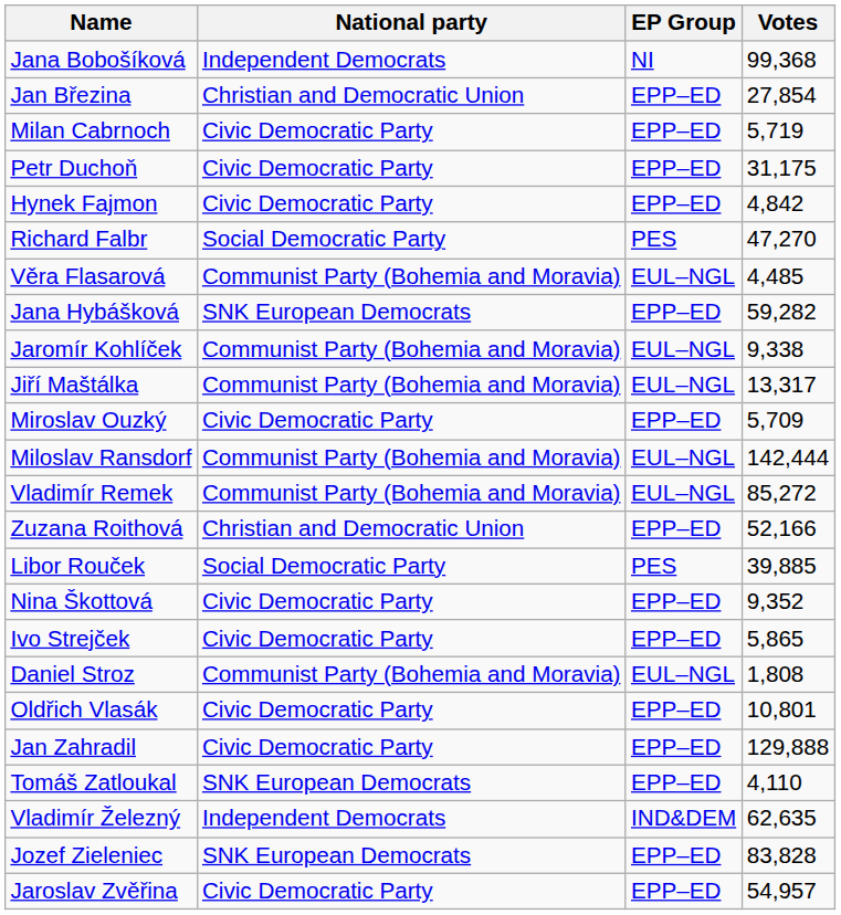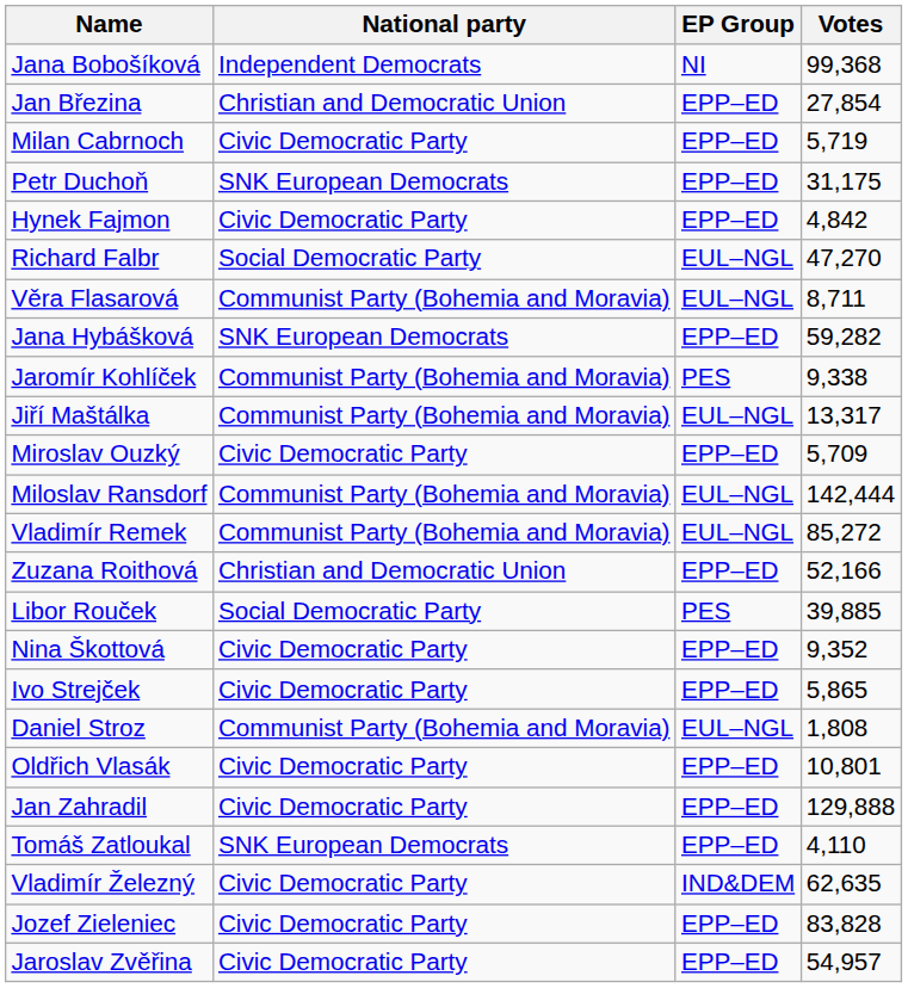 <table class="sortable wikitable">
 <tr>
 <th>Name</th>
 <th>National party</th>
 <th>EP Group</th>
 <th>Votes</th>
 </tr>
 <tr>
 <td><a href='#'>Jana Bobošíková</a></td>
 <td> <a href='#'>Independent Democrats</a></td>
 <td> <a href='#'>NI</a></td>
 <td>99,368</td>
 </tr>
 <tr>
 <td><a href='#'>Jan Březina</a></td>
 <td> <a href='#'>Christian and Democratic Union</a></td>
 <td> <a href='#'>EPP–ED</a></td>
 <td>27,854</td>
 </tr>
 <tr>
 <td><a href='#'>Milan Cabrnoch</a></td>
 <td> <a href='#'>Civic Democratic Party</a></td>
 <td> <a href='#'>EPP–ED</a></td>
 <td>5,719</td>
 </tr>
 <tr>
 <td><a href='#'>Petr Duchoň</a></td>
-<td> <a href='#'>Civic Democratic Party</a></td>
+<td> <a href='#'>SNK European Democrats</a></td>
 <td> <a href='#'>EPP–ED</a></td>
 <td>31,175</td>
 </tr>
 <tr>
 <td><a href='#'>Hynek Fajmon</a></td>
 <td> <a href='#'>Civic Democratic Party</a></td>
 <td> <a href='#'>EPP–ED</a></td>
 <td>4,842</td>
 </tr>
 <tr>
 <td><a href='#'>Richard Falbr</a></td>
 <td> <a href='#'>Social Democratic Party</a></td>
-<td> <a href='#'>PES</a></td>
+<td> <a href='#'>EUL–NGL</a></td>
 <td>47,270</td>
 </tr>
 <tr>
 <td><a href='#'>Věra Flasarová</a></td>
 <td> <a href='#'>Communist Party (Bohemia and Moravia)</a></td>
 <td> <a href='#'>EUL–NGL</a></td>
-<td>4,485</td>
+<td>8,711</td>
 </tr>
 <tr>
 <td><a href='#'>Jana Hybášková</a></td>
 <td> <a href='#'>SNK European Democrats</a></td>
 <td> <a href='#'>EPP–ED</a></td>
 <td>59,282</td>
 </tr>
 <tr>
 <td><a href='#'>Jaromír Kohlíček</a></td>
 <td> <a href='#'>Communist Party (Bohemia and Moravia)</a></td>
-<td> <a href='#'>EUL–NGL</a></td>
+<td> <a href='#'>PES</a></td>
 <td>9,338</td>
 </tr>
 <tr>
 <td><a href='#'>Jiří Maštálka</a></td>
 <td> <a href='#'>Communist Party (Bohemia and Moravia)</a></td>
 <td> <a href='#'>EUL–NGL</a></td>
 <td>13,317</td>
 </tr>
 <tr>
 <td><a href='#'>Miroslav Ouzký</a></td>
 <td> <a href='#'>Civic Democratic Party</a></td>
 <td> <a href='#'>EPP–ED</a></td>
 <td>5,709</td>
 </tr>
 <tr>
 <td><a href='#'>Miloslav Ransdorf</a></td>
 <td> <a href='#'>Communist Party (Bohemia and Moravia)</a></td>
 <td> <a href='#'>EUL–NGL</a></td>
 <td>142,444</td>
 </tr>
 <tr>
 <td><a href='#'>Vladimír Remek</a></td>
 <td> <a href='#'>Communist Party (Bohemia and Moravia)</a></td>
 <td> <a href='#'>EUL–NGL</a></td>
 <td>85,272</td>
 </tr>
 <tr>
 <td><a href='#'>Zuzana Roithová</a></td>
 <td> <a href='#'>Christian and Democratic Union</a></td>
 <td> <a href='#'>EPP–ED</a></td>
 <td>52,166</td>
 </tr>
 <tr>
 <td><a href='#'>Libor Rouček</a></td>
 <td> <a href='#'>Social Democratic Party</a></td>
 <td> <a href='#'>PES</a></td>
 <td>39,885</td>
 </tr>
 <tr>
 <td><a href='#'>Nina Škottová</a></td>
 <td> <a href='#'>Civic Democratic Party</a></td>
 <td> <a href='#'>EPP–ED</a></td>
 <td>9,352</td>
 </tr>
 <tr>
 <td><a href='#'>Ivo Strejček</a></td>
 <td> <a href='#'>Civic Democratic Party</a></td>
 <td> <a href='#'>EPP–ED</a></td>
 <td>5,865</td>
 </tr>
 <tr>
 <td><a href='#'>Daniel Stroz</a></td>
 <td> <a href='#'>Communist Party (Bohemia and Moravia)</a></td>
 <td> <a href='#'>EUL–NGL</a></td>
 <td>1,808</td>
 </tr>
 <tr>
 <td><a href='#'>Oldřich Vlasák</a></td>
 <td> <a href='#'>Civic Democratic Party</a></td>
 <td> <a href='#'>EPP–ED</a></td>
 <td>10,801</td>
 </tr>
 <tr>
 <td><a href='#'>Jan Zahradil</a></td>
 <td> <a href='#'>Civic Democratic Party</a></td>
 <td> <a href='#'>EPP–ED</a></td>
 <td>129,888</td>
 </tr>
 <tr>
 <td><a href='#'>Tomáš Zatloukal</a></td>
 <td> <a href='#'>SNK European Democrats</a></td>
 <td> <a href='#'>EPP–ED</a></td>
 <td>4,110</td>
 </tr>
 <tr>
 <td><a href='#'>Vladimír Železný</a></td>
-<td> <a href='#'>Independent Democrats</a></td>
+<td> <a href='#'>Civic Democratic Party</a></td>
 <td> <a href='#'>IND&DEM</a></td>
 <td>62,635</td>
 </tr>
 <tr>
 <td><a href='#'>Jozef Zieleniec</a></td>
-<td> <a href='#'>SNK European Democrats</a></td>
+<td> <a href='#'>Civic Democratic Party</a></td>
 <td> <a href='#'>EPP–ED</a></td>
 <td>83,828</td>
 </tr>
 <tr>
 <td><a href='#'>Jaroslav Zvěřina</a></td>
 <td> <a href='#'>Civic Democratic Party</a></td>
 <td> <a href='#'>EPP–ED</a></td>
 <td>54,957</td>
 </tr>
 </table>
